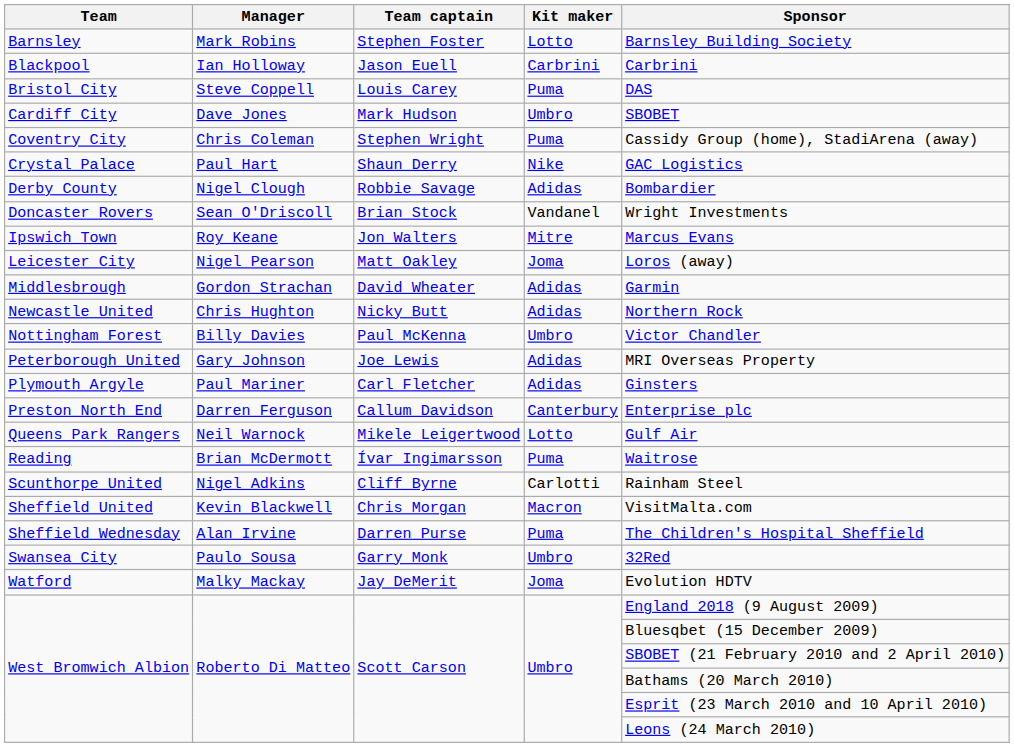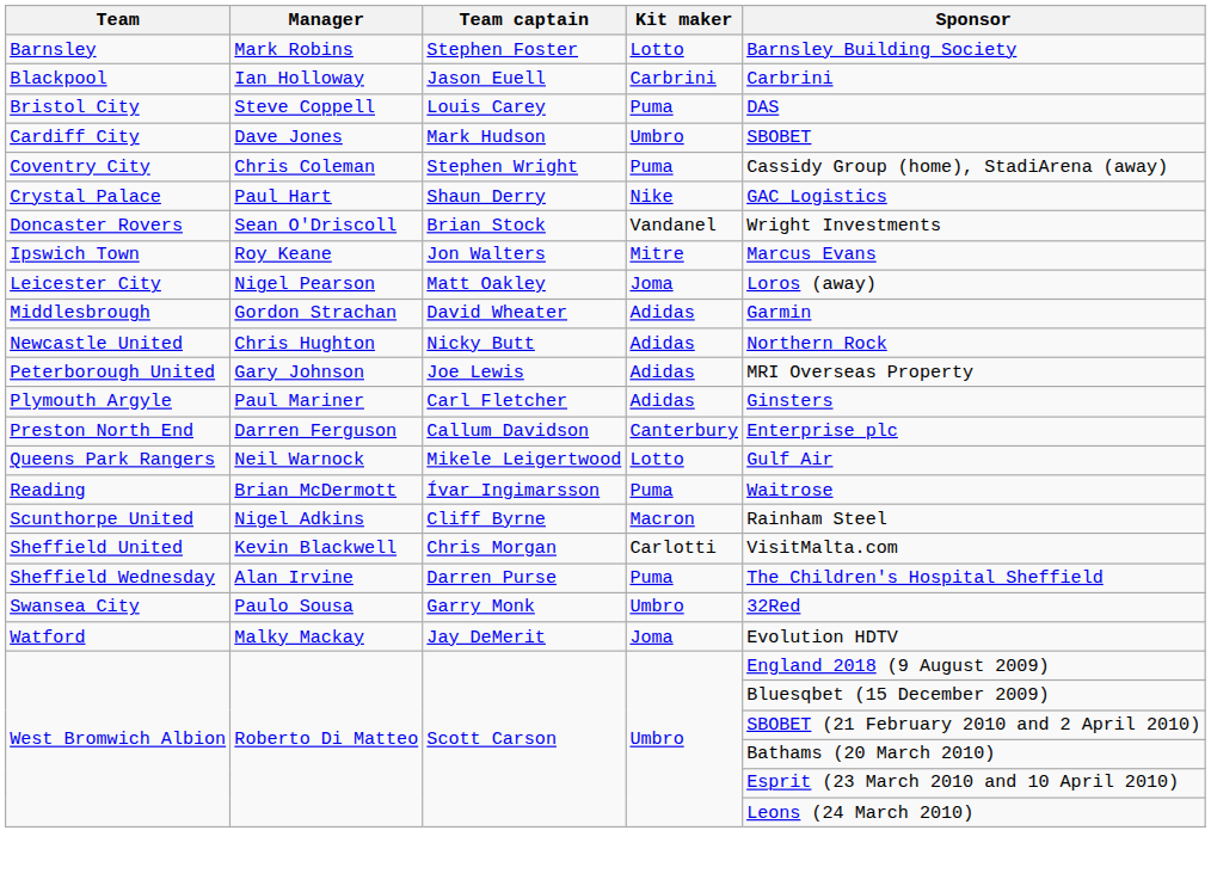 <table class="wikitable">
 <tr>
 <th>Team</th>
 <th>Manager</th>
 <th>Team captain</th>
 <th>Kit maker</th>
 <th>Sponsor</th>
 </tr>
 <tr>
 <td><a href='#'>Barnsley</a></td>
 <td><a href='#'>Mark Robins</a></td>
 <td><a href='#'>Stephen Foster</a></td>
 <td><a href='#'>Lotto</a></td>
 <td><a href='#'>Barnsley Building Society</a></td>
 </tr>
 <tr>
 <td><a href='#'>Blackpool</a></td>
 <td><a href='#'>Ian Holloway</a></td>
 <td><a href='#'>Jason Euell</a></td>
 <td><a href='#'>Carbrini</a></td>
 <td><a href='#'>Carbrini</a></td>
 </tr>
 <tr>
 <td><a href='#'>Bristol City</a></td>
 <td><a href='#'>Steve Coppell</a></td>
 <td><a href='#'>Louis Carey</a></td>
 <td><a href='#'>Puma</a></td>
 <td><a href='#'>DAS</a></td>
 </tr>
 <tr>
 <td><a href='#'>Cardiff City</a></td>
 <td><a href='#'>Dave Jones</a></td>
 <td><a href='#'>Mark Hudson</a></td>
 <td><a href='#'>Umbro</a></td>
 <td><a href='#'>SBOBET</a></td>
 </tr>
 <tr>
 <td><a href='#'>Coventry City</a></td>
 <td><a href='#'>Chris Coleman</a></td>
 <td><a href='#'>Stephen Wright</a></td>
 <td><a href='#'>Puma</a></td>
 <td>Cassidy Group (home), StadiArena (away)</td>
 </tr>
 <tr>
 <td><a href='#'>Crystal Palace</a></td>
 <td><a href='#'>Paul Hart</a></td>
 <td><a href='#'>Shaun Derry</a></td>
 <td><a href='#'>Nike</a></td>
 <td><a href='#'>GAC Logistics</a></td>
 </tr>
 <tr>
-<td><a href='#'>Derby County</a></td>
-<td><a href='#'>Nigel Clough</a></td>
-<td><a href='#'>Robbie Savage</a></td>
-<td><a href='#'>Adidas</a></td>
-<td><a href='#'>Bombardier</a></td>
-</tr>
-<tr>
 <td><a href='#'>Doncaster Rovers</a></td>
 <td><a href='#'>Sean O'Driscoll</a></td>
 <td><a href='#'>Brian Stock</a></td>
 <td>Vandanel</td>
 <td>Wright Investments</td>
 </tr>
 <tr>
 <td><a href='#'>Ipswich Town</a></td>
 <td><a href='#'>Roy Keane</a></td>
 <td><a href='#'>Jon Walters</a></td>
 <td><a href='#'>Mitre</a></td>
 <td><a href='#'>Marcus Evans</a></td>
 </tr>
 <tr>
 <td><a href='#'>Leicester City</a></td>
 <td><a href='#'>Nigel Pearson</a></td>
 <td><a href='#'>Matt Oakley</a></td>
 <td><a href='#'>Joma</a></td>
 <td><a href='#'>Loros</a> (away)</td>
 </tr>
 <tr>
 <td><a href='#'>Middlesbrough</a></td>
 <td><a href='#'>Gordon Strachan</a></td>
 <td><a href='#'>David Wheater</a></td>
 <td><a href='#'>Adidas</a></td>
 <td><a href='#'>Garmin</a></td>
 </tr>
 <tr>
 <td><a href='#'>Newcastle United</a></td>
 <td><a href='#'>Chris Hughton</a></td>
 <td><a href='#'>Nicky Butt</a></td>
 <td><a href='#'>Adidas</a></td>
 <td><a href='#'>Northern Rock</a></td>
-</tr>
-<tr>
-<td><a href='#'>Nottingham Forest</a></td>
-<td><a href='#'>Billy Davies</a></td>
-<td><a href='#'>Paul McKenna</a></td>
-<td><a href='#'>Umbro</a></td>
-<td><a href='#'>Victor Chandler</a></td>
 </tr>
 <tr>
 <td><a href='#'>Peterborough United</a></td>
 <td><a href='#'>Gary Johnson</a></td>
 <td><a href='#'>Joe Lewis</a></td>
 <td><a href='#'>Adidas</a></td>
 <td>MRI Overseas Property</td>
 </tr>
 <tr>
 <td><a href='#'>Plymouth Argyle</a></td>
 <td><a href='#'>Paul Mariner</a></td>
 <td><a href='#'>Carl Fletcher</a></td>
 <td><a href='#'>Adidas</a></td>
 <td><a href='#'>Ginsters</a></td>
 </tr>
 <tr>
 <td><a href='#'>Preston North End</a></td>
 <td><a href='#'>Darren Ferguson</a></td>
 <td><a href='#'>Callum Davidson</a></td>
 <td><a href='#'>Canterbury</a></td>
 <td><a href='#'>Enterprise plc</a></td>
 </tr>
 <tr>
 <td><a href='#'>Queens Park Rangers</a></td>
 <td><a href='#'>Neil Warnock</a></td>
 <td><a href='#'>Mikele Leigertwood</a></td>
 <td><a href='#'>Lotto</a></td>
 <td><a href='#'>Gulf Air</a></td>
 </tr>
 <tr>
 <td><a href='#'>Reading</a></td>
 <td><a href='#'>Brian McDermott</a></td>
 <td><a href='#'>Ívar Ingimarsson</a></td>
 <td><a href='#'>Puma</a></td>
 <td><a href='#'>Waitrose</a></td>
 </tr>
 <tr>
 <td><a href='#'>Scunthorpe United</a></td>
 <td><a href='#'>Nigel Adkins</a></td>
 <td><a href='#'>Cliff Byrne</a></td>
-<td>Carlotti</td>
+<td><a href='#'>Macron</a></td>
 <td>Rainham Steel</td>
 </tr>
 <tr>
 <td><a href='#'>Sheffield United</a></td>
 <td><a href='#'>Kevin Blackwell</a></td>
 <td><a href='#'>Chris Morgan</a></td>
-<td><a href='#'>Macron</a></td>
+<td>Carlotti</td>
 <td>VisitMalta.com</td>
 </tr>
 <tr>
 <td><a href='#'>Sheffield Wednesday</a></td>
 <td><a href='#'>Alan Irvine</a></td>
 <td><a href='#'>Darren Purse</a></td>
 <td><a href='#'>Puma</a></td>
 <td><a href='#'>The Children's Hospital Sheffield</a></td>
 </tr>
 <tr>
 <td><a href='#'>Swansea City</a></td>
 <td><a href='#'>Paulo Sousa</a></td>
 <td><a href='#'>Garry Monk</a></td>
 <td><a href='#'>Umbro</a></td>
 <td><a href='#'>32Red</a></td>
 </tr>
 <tr>
 <td><a href='#'>Watford</a></td>
 <td><a href='#'>Malky Mackay</a></td>
 <td><a href='#'>Jay DeMerit</a></td>
 <td><a href='#'>Joma</a></td>
 <td>Evolution HDTV</td>
 </tr>
 <tr>
 <td rowspan="6"><a href='#'>West Bromwich Albion</a></td>
 <td rowspan="6"><a href='#'>Roberto Di Matteo</a></td>
 <td rowspan="6"><a href='#'>Scott Carson</a></td>
 <td rowspan="6"><a href='#'>Umbro</a></td>
 <td><a href='#'>England 2018</a> (9 August 2009)</td>
 </tr>
 <tr>
 <td>Bluesqbet (15 December 2009)</td>
 </tr>
 <tr>
 <td><a href='#'>SBOBET</a> (21 February 2010 and 2 April 2010)</td>
 </tr>
 <tr>
 <td>Bathams (20 March 2010)</td>
 </tr>
 <tr>
 <td><a href='#'>Esprit</a> (23 March 2010 and 10 April 2010)</td>
 </tr>
 <tr>
 <td><a href='#'>Leons</a> (24 March 2010)</td>
 </tr>
 </table>
